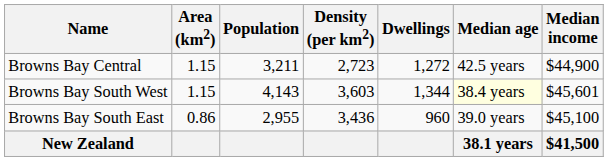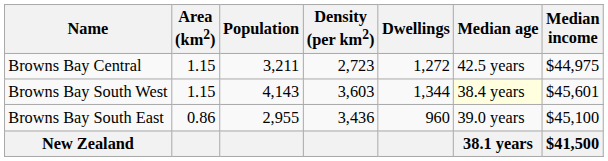 <table class="wikitable">
 <tr>
 <th>Name</th>
 <th>Area<br>(km<sup>2</sup>)</th>
 <th>Population</th>
 <th>Density<br>(per km<sup>2</sup>)</th>
 <th>Dwellings</th>
 <th>Median age</th>
 <th>Median<br>income</th>
 </tr>
 <tr>
 <td>Browns Bay Central</td>
 <td style="text-align:right;">1.15</td>
 <td style="text-align:right;">3,211</td>
 <td style="text-align:right;">2,723</td>
 <td style="text-align:right;">1,272</td>
 <td>42.5 years</td>
-<td>$44,900</td>
+<td>$44,975</td>
 </tr>
 <tr>
 <td>Browns Bay South West</td>
 <td style="text-align:right;">1.15</td>
 <td style="text-align:right;">4,143</td>
 <td style="text-align:right;">3,603</td>
 <td style="text-align:right;">1,344</td>
 <td style="background: lightyellow;">38.4 years</td>
 <td>$45,601</td>
 </tr>
 <tr>
 <td>Browns Bay South East</td>
 <td style="text-align:right;">0.86</td>
 <td style="text-align:right;">2,955</td>
 <td style="text-align:right;">3,436</td>
 <td style="text-align:right;">960</td>
 <td>39.0 years</td>
 <td>$45,100</td>
 </tr>
 <tr>
 <th>New Zealand</th>
 <th></th>
 <th></th>
 <th></th>
 <th></th>
 <th>38.1 years</th>
 <th style="text-align:left;">$41,500</th>
 </tr>
 </table>
